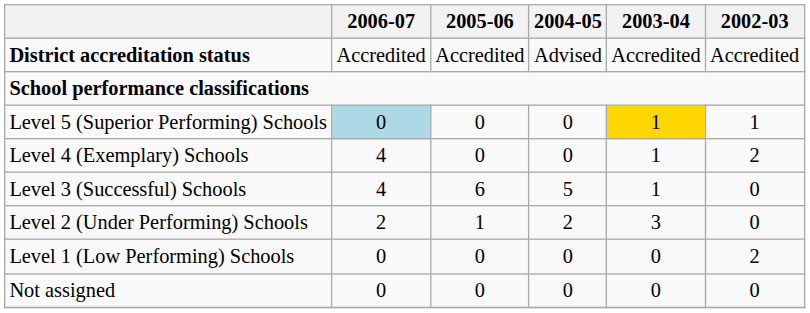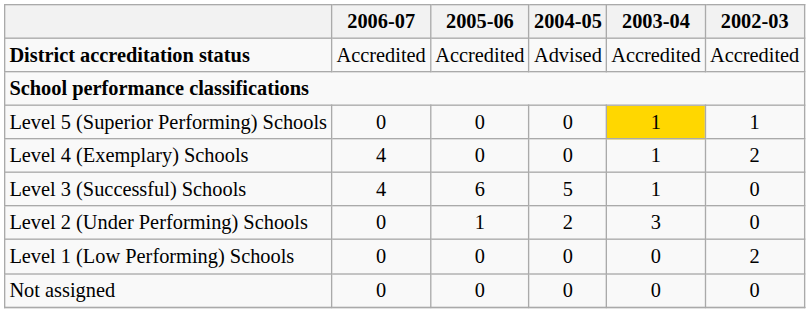 <table class="wikitable" style="font-size: 95%;">
 <tr>
 <th></th>
 <th>2006-07</th>
 <th>2005-06</th>
 <th>2004-05</th>
 <th>2003-04</th>
 <th>2002-03</th>
 </tr>
 <tr>
 <td align="left"><strong>District accreditation status</strong></td>
 <td align="center">Accredited</td>
 <td align="center">Accredited</td>
 <td align="center">Advised</td>
 <td align="center">Accredited</td>
 <td align="center">Accredited</td>
 </tr>
 <tr>
 <td align="left" colspan="6"><strong>School performance classifications</strong></td>
 </tr>
 <tr>
 <td align="left">Level 5 (Superior Performing) Schools</td>
-<td align="center" style="background: lightblue;">0</td>
+<td align="center">0</td>
 <td align="center">0</td>
 <td align="center">0</td>
 <td align="center" style="background: gold;">1</td>
 <td align="center">1</td>
 </tr>
 <tr>
 <td align="left">Level 4 (Exemplary) Schools</td>
 <td align="center">4</td>
 <td align="center">0</td>
 <td align="center">0</td>
 <td align="center">1</td>
 <td align="center">2</td>
 </tr>
 <tr>
 <td align="left">Level 3 (Successful) Schools</td>
 <td align="center">4</td>
 <td align="center">6</td>
 <td align="center">5</td>
 <td align="center">1</td>
 <td align="center">0</td>
 </tr>
 <tr>
 <td align="left">Level 2 (Under Performing) Schools</td>
-<td align="center">2</td>
+<td align="center">0</td>
 <td align="center">1</td>
 <td align="center">2</td>
 <td align="center">3</td>
 <td align="center">0</td>
 </tr>
 <tr>
 <td align="left">Level 1 (Low Performing) Schools</td>
 <td align="center">0</td>
 <td align="center">0</td>
 <td align="center">0</td>
 <td align="center">0</td>
 <td align="center">2</td>
 </tr>
 <tr>
 <td align="left">Not assigned</td>
 <td align="center">0</td>
 <td align="center">0</td>
 <td align="center">0</td>
 <td align="center">0</td>
 <td align="center">0</td>
 </tr>
 <tr>
 </tr>
 </table>
